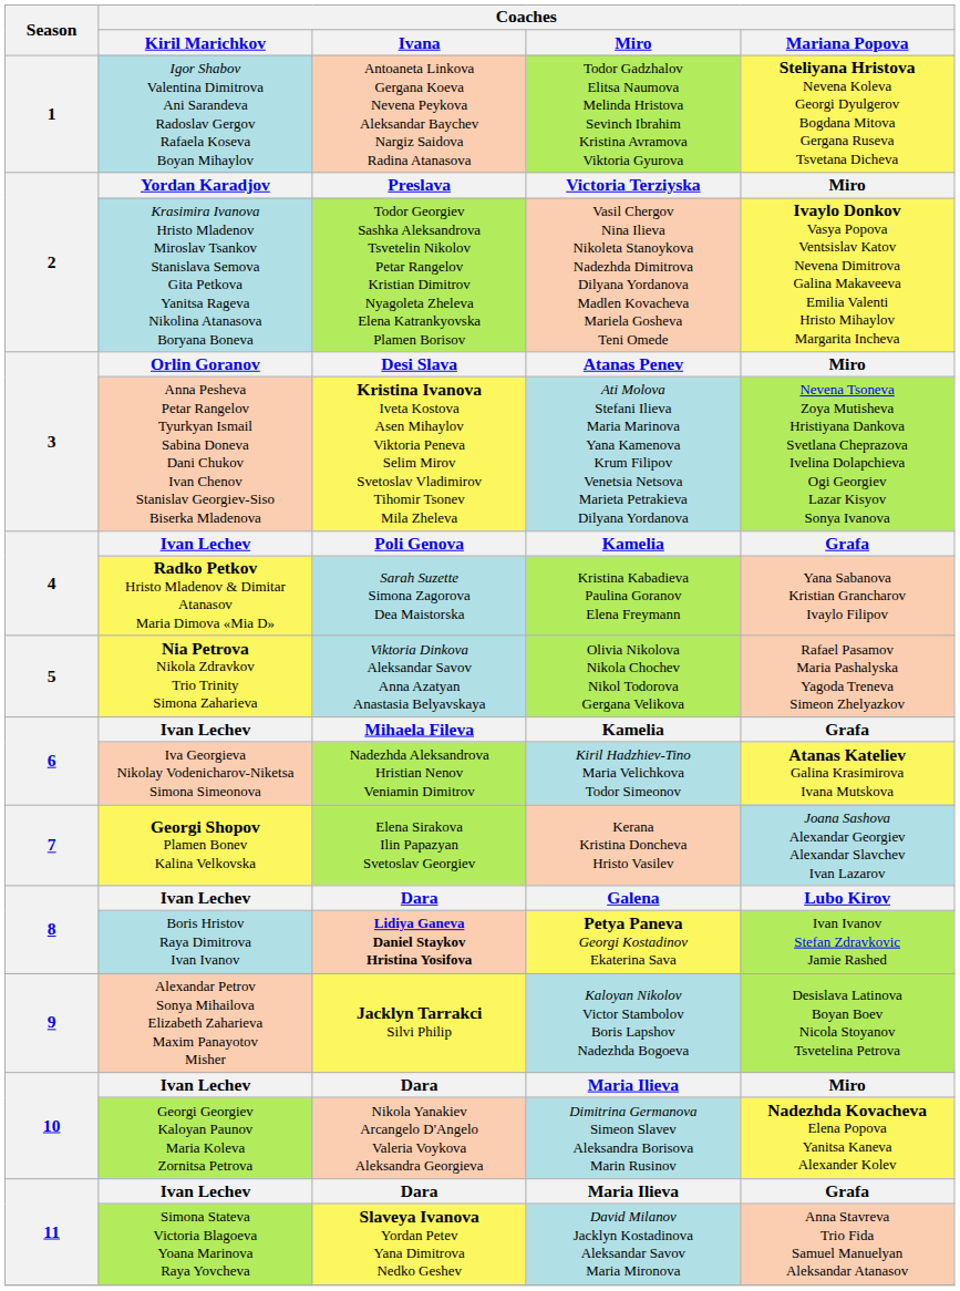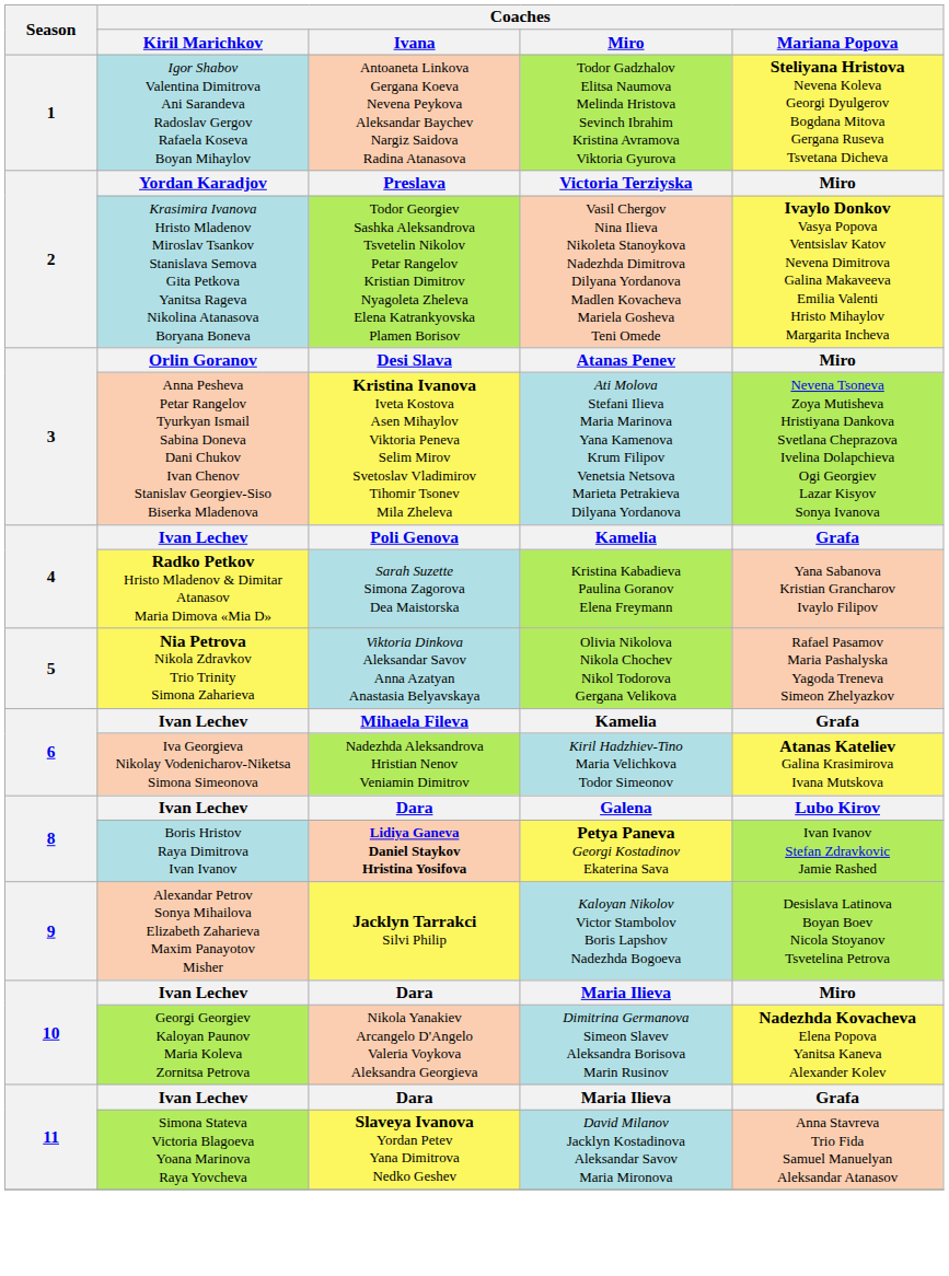 <table class="wikitable" style="text-align:center; line-height:16px; width:70%">
 <tr>
 <th style="width:05%" scope="col" rowspan="2">Season</th>
 <th colspan="4">Coaches</th>
 </tr>
 <tr>
 <th style="width:13%" scope="col"><a href='#'>Kiril Marichkov</a></th>
 <th style="width:13%" scope="col"><a href='#'>Ivana</a></th>
 <th style="width:13%" scope="col"><a href='#'>Miro</a></th>
 <th style="width:13%" scope="col"><a href='#'>Mariana Popova</a></th>
 </tr>
 <tr>
 <th scope="row">1</th>
 <td style="background:#B0E0E6"><small><em>Igor Shabov</em><br>Valentina Dimitrova<br>Ani Sarandeva<br>Radoslav Gergov<br>Rafaela Koseva<br>Boyan Mihaylov</small></td>
 <td style="background:#FBCEB1"><small>Antoaneta Linkova<br>Gergana Koeva<br>Nevena Peykova<br>Aleksandar Baychev<br>Nargiz Saidova<br>Radina Atanasova</small></td>
 <td style="background:#B2EC5D"><small>Todor Gadzhalov<br>Elitsa Naumova<br>Melinda Hristova<br>Sevinch Ibrahim<br>Kristina Avramova<br>Viktoria Gyurova</small></td>
 <td style="background:#FCF75E"><strong>Steliyana Hristova</strong><br><small>Nevena Koleva<br>Georgi Dyulgerov<br>Bogdana Mitova<br>Gergana Ruseva<br>Tsvetana Dicheva</small></td>
 </tr>
 <tr>
 <th scope="row" rowspan="2">2</th>
 <th><a href='#'>Yordan Karadjov</a></th>
 <th><a href='#'>Preslava</a></th>
 <th><a href='#'>Victoria Terziyska</a></th>
 <th>Miro</th>
 </tr>
 <tr>
 <td style="background:#B0E0E6"><small><em>Krasimira Ivanova</em><br>Hristo Mladenov<br>Miroslav Tsankov<br>Stanislava Semova<br>Gita Petkova<br>Yanitsa Rageva<br>Nikolina Atanasova<br>Boryana Boneva</small></td>
 <td style="background:#B2EC5D"><small>Todor Georgiev<br>Sashka Aleksandrova<br>Tsvetelin Nikolov<br>Petar Rangelov<br>Kristian Dimitrov<br>Nyagoleta Zheleva<br>Elena Katrankyovska<br>Plamen Borisov</small></td>
 <td style="background:#FBCEB1"><small>Vasil Chergov<br>Nina Ilieva<br>Nikoleta Stanoykova<br>Nadezhda Dimitrova<br>Dilyana Yordanova<br>Madlen Kovacheva<br>Mariela Gosheva<br>Teni Omede</small></td>
 <td style="background:#FCF75E"><strong>Ivaylo Donkov</strong><br><small>Vasya Popova<br>Ventsislav Katov<br>Nevena Dimitrova<br>Galina Makaveeva<br>Emilia Valenti<br>Hristo Mihaylov<br>Margarita Incheva</small></td>
 </tr>
 <tr>
 <th scope="row" rowspan="2">3</th>
 <th><a href='#'>Orlin Goranov</a></th>
 <th><a href='#'>Desi Slava</a></th>
 <th><a href='#'>Atanas Penev</a></th>
 <th>Miro</th>
 </tr>
 <tr>
 <td style="background:#FBCEB1"><small>Anna Pesheva<br>Petar Rangelov<br>Tyurkyan Ismail<br>Sabina Doneva<br>Dani Chukov<br>Ivan Chenov<br>Stanislav Georgiev-Siso<br>Biserka Mladenova</small></td>
 <td style="background:#FCF75E"><strong>Kristina Ivanova</strong><br><small>Iveta Kostova<br>Asen Mihaylov<br>Viktoria Peneva<br>Selim Mirov<br>Svetoslav Vladimirov<br>Tihomir Tsonev<br>Mila Zheleva</small></td>
 <td style="background:#B0E0E6"><small><em>Ati Molova</em><br>Stefani Ilieva<br>Maria Marinova<br>Yana Kamenova<br>Krum Filipov<br>Venetsia Netsova<br>Marieta Petrakieva<br>Dilyana Yordanova</small></td>
 <td style="background:#B2EC5D"><small><a href='#'>Nevena Tsoneva</a><br>Zoya Mutisheva<br>Hristiyana Dankova<br>Svetlana Cheprazova<br>Ivelina Dolapchieva<br>Ogi Georgiev<br>Lazar Kisyov<br>Sonya Ivanova</small></td>
 </tr>
 <tr>
 <th scope="row" rowspan="2">4</th>
 <th><a href='#'>Ivan Lechev</a></th>
 <th><a href='#'>Poli Genova</a></th>
 <th><a href='#'>Kamelia</a></th>
 <th><a href='#'>Grafa</a></th>
 </tr>
 <tr>
 <td style="background:#FCF75E"><strong>Radko Petkov</strong><br><small>Hristo Mladenov & Dimitar Atanasov<br>Maria Dimova «Mia D»</small></td>
 <td style="background:#B0E0E6"><small><em>Sarah Suzette</em><br>Simona Zagorova<br>Dea Maistorska</small></td>
 <td style="background:#B2EC5D"><small>Kristina Kabadieva<br>Paulina Goranov<br>Elena Freymann</small></td>
 <td style="background:#FBCEB1"><small>Yana Sabanova<br>Kristian Grancharov<br>Ivaylo Filipov</small></td>
 </tr>
 <tr>
 <th scope="row">5</th>
 <td style="background:#FCF75E"><strong>Nia Petrova</strong><br><small>Nikola Zdravkov<br>Trio Trinity<br>Simona Zaharieva</small></td>
 <td style="background:#B0E0E6"><small><em>Viktoria Dinkova</em><br>Aleksandar Savov<br>Anna Azatyan<br>Anastasia Belyavskaya</small></td>
 <td style="background:#B2EC5D"><small>Olivia Nikolova<br>Nikola Chochev<br>Nikol Todorova<br>Gergana Velikova</small></td>
 <td style="background:#FBCEB1"><small>Rafael Pasamov<br>Maria Pashalyska<br>Yagoda Treneva<br>Simeon Zhelyazkov</small></td>
 </tr>
 <tr>
 <th scope="row" rowspan="2"><a href='#'>6</a></th>
 <th>Ivan Lechev</th>
 <th><a href='#'>Mihaela Fileva</a></th>
 <th>Kamelia</th>
 <th>Grafa</th>
 </tr>
 <tr>
 <td style="background:#FBCEB1"><small>Iva Georgieva<br>Nikolay Vodenicharov-Niketsa<br>Simona Simeonova</small></td>
 <td style="background:#B2EC5D"><small>Nadezhda Aleksandrova<br>Hristian Nenov<br>Veniamin Dimitrov</small></td>
 <td style="background:#B0E0E6"><small><em>Kiril Hadzhiev-Tino</em><br>Maria Velichkova<br>Todor Simeonov</small></td>
 <td style="background:#FCF75E"><strong>Atanas Kateliev</strong><br><small>Galina Krasimirova<br>Ivana Mutskova</small></td>
 </tr>
 <tr>
-<th scope="row"><a href='#'>7</a></th>
-<td style="background:#FCF75E"><strong>Georgi Shopov</strong><br><small>Plamen Bonev<br>Kalina Velkovska</small></td>
-<td style="background:#B2EC5D"><small>Elena Sirakova<br>Ilin Papazyan<br>Svetoslav Georgiev</small></td>
-<td style="background:#FBCEB1"><small>Kerana<br>Kristina Doncheva<br>Hristo Vasilev</small></td>
-<td style="background:#B0E0E6"><small><em>Joana Sashova</em><br>Alexandar Georgiev<br>Alexandar Slavchev<br>Ivan Lazarov</small></td>
-</tr>
-<tr>
 <th scope="row" rowspan="2"><a href='#'>8</a></th>
 <th>Ivan Lechev</th>
 <th><a href='#'>Dara</a></th>
 <th><a href='#'>Galena</a></th>
 <th><a href='#'>Lubo Kirov</a></th>
 </tr>
 <tr>
 <td style="background:#B0E0E6"><small>Boris Hristov<br>Raya Dimitrova<br>Ivan Ivanov</small></td>
 <td style="background:#FBCEB1"><strong><small><a href='#'>Lidiya Ganeva</a><br>Daniel Staykov<br>Hristina Yosifova</small></strong></td>
 <td style="background:#FCF75E"><strong>Petya Paneva</strong><br><small><em>Georgi Kostadinov</em><br>Ekaterina Sava</small></td>
 <td style="background:#B2EC5D"><small>Ivan Ivanov<br><a href='#'>Stefan Zdravkovic</a><br>Jamie Rashed</small></td>
 </tr>
 <tr>
 <th scope="row"><a href='#'>9</a></th>
 <td style="background:#FBCEB1"><small>Alexandar Petrov<br>Sonya Mihailova<br>Elizabeth Zaharieva<br>Maxim Panayotov<br>Misher</small></td>
 <td style="background:#FCF75E"><strong>Jacklyn Tarrakci</strong><small><br>Silvi Philip</small></td>
 <td style="background:#B0E0E6"><small><em>Kaloyan Nikolov</em><br>Victor Stambolov<br>Boris Lapshov<br>Nadezhda Bogoeva</small></td>
 <td style="background:#B2EC5D"><small>Desislava Latinova<br>Boyan Boev<br>Nicola Stoyanov<br>Tsvetelina Petrova</small></td>
 </tr>
 <tr>
 <th scope="row" rowspan="2"><a href='#'>10</a></th>
 <th>Ivan Lechev</th>
 <th>Dara</th>
 <th><a href='#'>Maria Ilieva</a></th>
 <th>Miro</th>
 </tr>
 <tr>
 <td style="background:#B2EC5D"><small>Georgi Georgiev<br>Kaloyan Paunov<br>Maria Koleva<br>Zornitsa Petrova</small></td>
 <td style="background:#FBCEB1"><small>Nikola Yanakiev<br>Arcangelo D'Angelo<br>Valeria Voykova<br>Aleksandra Georgieva</small></td>
 <td style="background:#B0E0E6"><small><em>Dimitrina Germanova</em><br>Simeon Slavev<br>Aleksandra Borisova<br>Marin Rusinov</small></td>
 <td style="background:#FCF75E"><strong>Nadezhda Kovacheva</strong><br><small>Elena Popova<br>Yanitsa Kaneva<br>Alexander Kolev</small></td>
 </tr>
 <tr>
 <th scope="row" rowspan="2"><a href='#'>11</a></th>
 <th>Ivan Lechev</th>
 <th>Dara</th>
 <th>Maria Ilieva</th>
 <th>Grafa</th>
 </tr>
 <tr>
 <td style="background:#B2EC5D"><small>Simona Stateva<br>Victoria Blagoeva<br>Yoana Marinova<br>Raya Yovcheva</small></td>
 <td style="background:#FCF75E"><strong>Slaveya Ivanova</strong><br><small>Yordan Petev<br>Yana Dimitrova<br>Nedko Geshev</small></td>
 <td style="background:#B0E0E6"><small><em>David Milanov</em><br>Jacklyn Kostadinova<br>Aleksandar Savov<br>Maria Mironova</small></td>
 <td style="background:#FBCEB1"><small>Anna Stavreva<br>Trio Fida<br>Samuel Manuelyan<br>Aleksandar Atanasov</small></td>
 </tr>
 <tr>
 </tr>
 </table>
